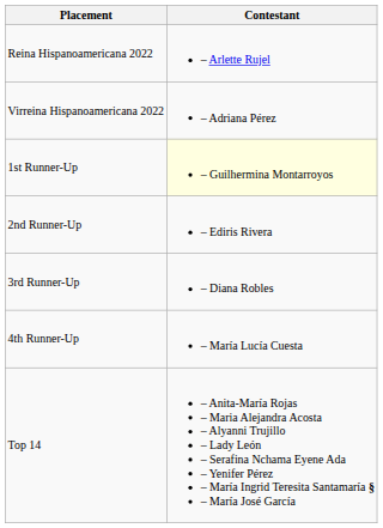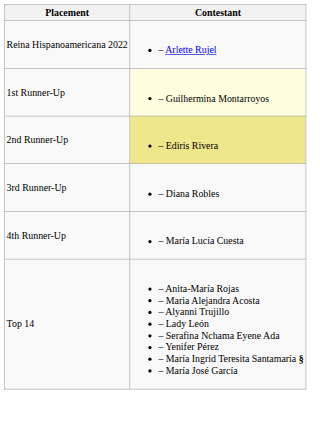 <table class="wikitable sortable" style="font-size: 95%;">
 <tr>
 <th>Placement</th>
 <th>Contestant</th>
 </tr>
 <tr>
 <td>Reina Hispanoamericana 2022</td>
 <td><br><ul><li> – <a href='#'>Arlette Rujel</a></li></ul></td>
 </tr>
 <tr>
-<td>Virreina Hispanoamericana 2022</td>
-<td><br><ul><li> – Adriana Pérez</li></ul></td>
-</tr>
-<tr>
 <td>1st Runner-Up</td>
 <td style="background: lightyellow;"><br><ul><li> – Guilhermina Montarroyos</li></ul></td>
 </tr>
 <tr>
 <td>2nd Runner-Up</td>
-<td><br><ul><li> – Ediris Rivera</li></ul></td>
+<td style="background: khaki;"><br><ul><li> – Ediris Rivera</li></ul></td>
 </tr>
 <tr>
 <td>3rd Runner-Up</td>
 <td><br><ul><li> – Diana Robles</li></ul></td>
 </tr>
 <tr>
 <td>4th Runner-Up</td>
 <td><br><ul><li> – María Lucía Cuesta</li></ul></td>
 </tr>
 <tr>
 <td>Top 14</td>
 <td><br><ul><li> – Anita-María Rojas</li><li> – Maria Alejandra Acosta</li><li> – Alyanni Trujillo</li><li> – Lady León</li><li> – Serafina Nchama Eyene Ada</li><li> – Yenifer Pérez</li><li> – María Ingrid Teresita Santamaría <strong>§</strong></li><li> – María José García</li></ul></td>
 </tr>
 </table>
